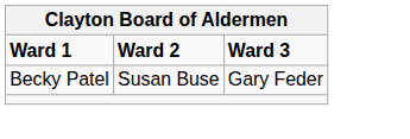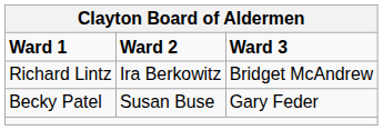 <table class="wikitable">
 <tr>
 <th colspan="3">Clayton Board of Aldermen</th>
 </tr>
 <tr>
 <td><strong>Ward 1</strong></td>
 <td><strong>Ward 2</strong></td>
 <td><strong>Ward 3</strong></td>
 </tr>
 <tr>
+<td>Richard Lintz</td>
+<td>Ira Berkowitz</td>
+<td>Bridget McAndrew</td>
+</tr>
+<tr>
 <td>Becky Patel</td>
 <td>Susan Buse</td>
 <td>Gary Feder</td>
 </tr>
 <tr>
 <td colspan="3"></td>
 </tr>
 </table>
